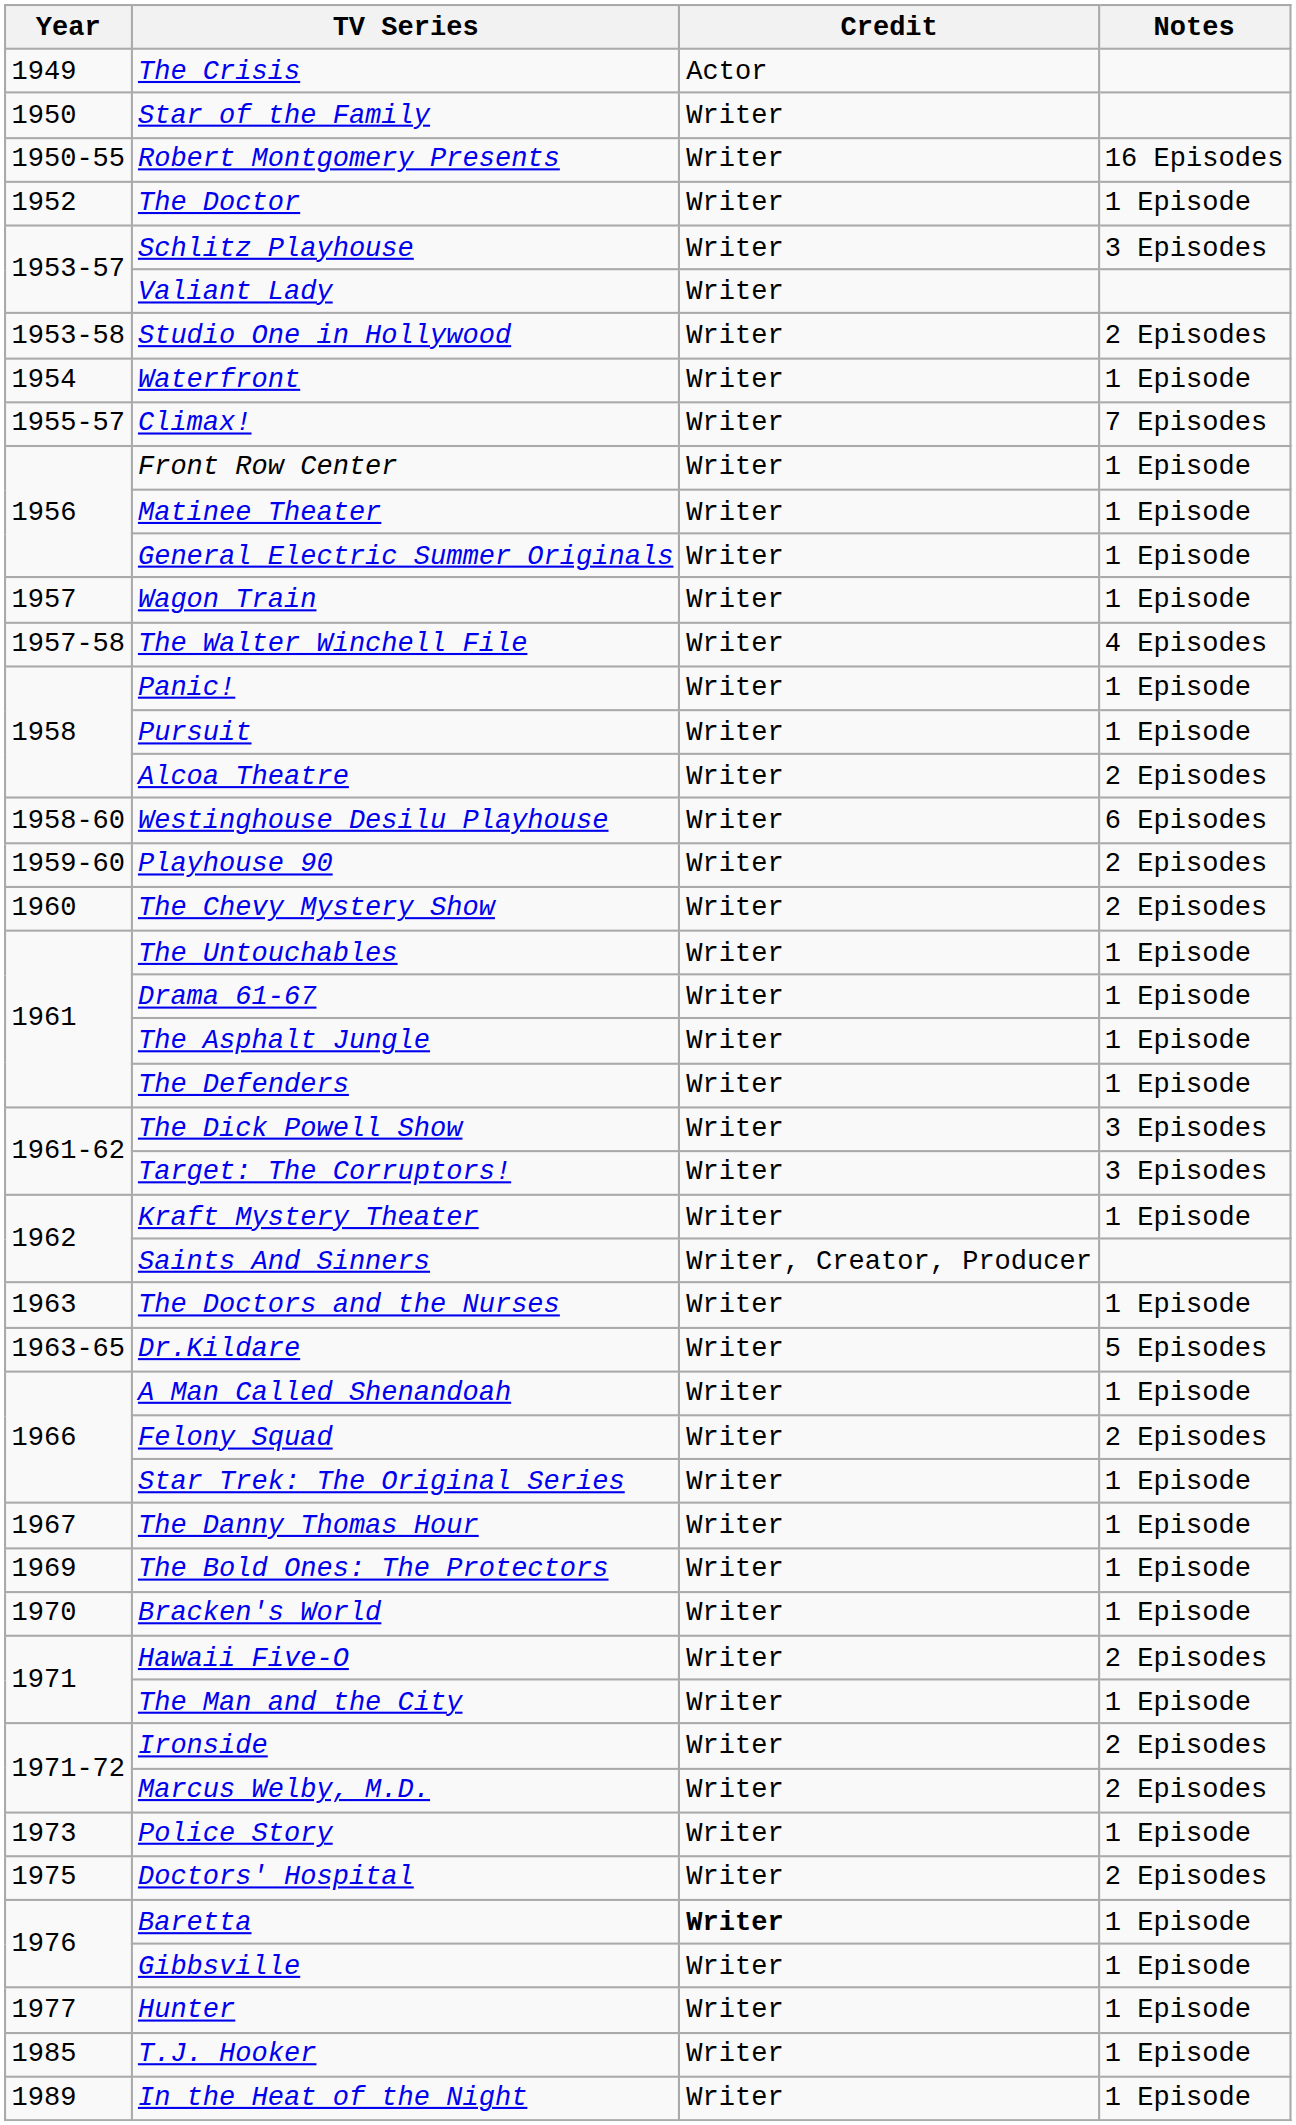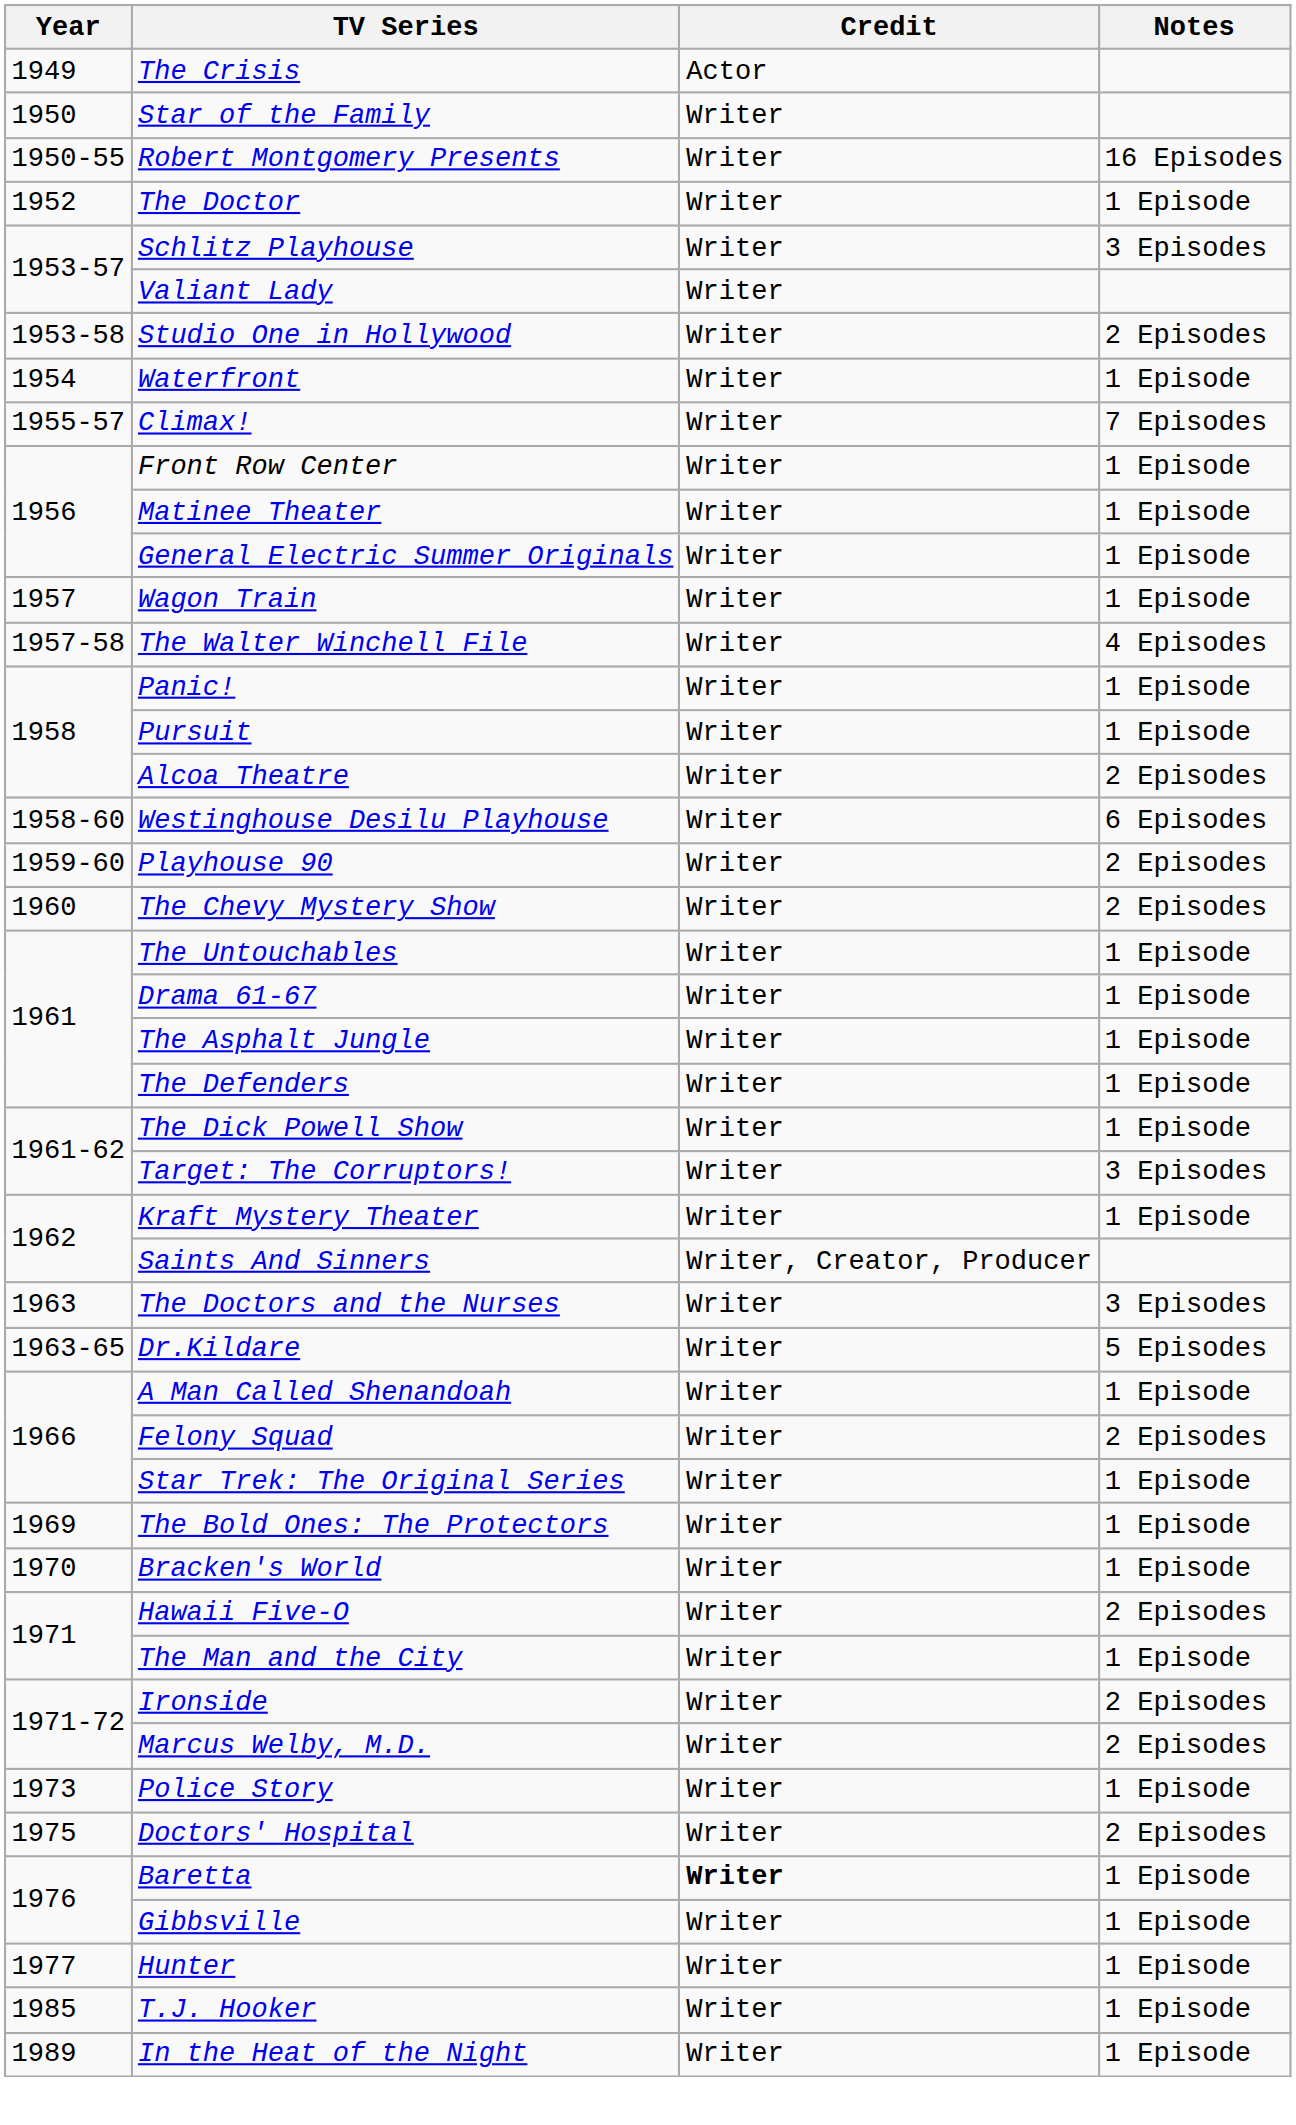 <table class="wikitable">
 <tr>
 <th>Year</th>
 <th>TV Series</th>
 <th>Credit</th>
 <th>Notes</th>
 </tr>
 <tr>
 <td>1949</td>
 <td><em><a href='#'>The Crisis</a></em></td>
 <td>Actor</td>
 <td></td>
 </tr>
 <tr>
 <td>1950</td>
 <td><em><a href='#'>Star of the Family</a></em></td>
 <td>Writer</td>
 <td></td>
 </tr>
 <tr>
 <td>1950-55</td>
 <td><em><a href='#'>Robert Montgomery Presents</a></em></td>
 <td>Writer</td>
 <td>16 Episodes</td>
 </tr>
 <tr>
 <td>1952</td>
 <td><em><a href='#'>The Doctor</a></em></td>
 <td>Writer</td>
 <td>1 Episode</td>
 </tr>
 <tr>
 <td rowspan=2>1953-57</td>
 <td><em><a href='#'>Schlitz Playhouse</a></em></td>
 <td>Writer</td>
 <td>3 Episodes</td>
 </tr>
 <tr>
 <td><em><a href='#'>Valiant Lady</a></em></td>
 <td>Writer</td>
 <td></td>
 </tr>
 <tr>
 <td>1953-58</td>
 <td><em><a href='#'>Studio One in Hollywood</a></em></td>
 <td>Writer</td>
 <td>2 Episodes</td>
 </tr>
 <tr>
 <td>1954</td>
 <td><em><a href='#'>Waterfront</a></em></td>
 <td>Writer</td>
 <td>1 Episode</td>
 </tr>
 <tr>
 <td>1955-57</td>
 <td><em><a href='#'>Climax!</a></em></td>
 <td>Writer</td>
 <td>7 Episodes</td>
 </tr>
 <tr>
 <td rowspan=3>1956</td>
 <td><em>Front Row Center</em></td>
 <td>Writer</td>
 <td>1 Episode</td>
 </tr>
 <tr>
 <td><em><a href='#'>Matinee Theater</a></em></td>
 <td>Writer</td>
 <td>1 Episode</td>
 </tr>
 <tr>
 <td><em><a href='#'>General Electric Summer Originals</a></em></td>
 <td>Writer</td>
 <td>1 Episode</td>
 </tr>
 <tr>
 <td>1957</td>
 <td><em><a href='#'>Wagon Train</a></em></td>
 <td>Writer</td>
 <td>1 Episode</td>
 </tr>
 <tr>
 <td>1957-58</td>
 <td><em><a href='#'>The Walter Winchell File</a></em></td>
 <td>Writer</td>
 <td>4 Episodes</td>
 </tr>
 <tr>
 <td rowspan=3>1958</td>
 <td><em><a href='#'>Panic!</a></em></td>
 <td>Writer</td>
 <td>1 Episode</td>
 </tr>
 <tr>
 <td><em><a href='#'>Pursuit</a></em></td>
 <td>Writer</td>
 <td>1 Episode</td>
 </tr>
 <tr>
 <td><em><a href='#'>Alcoa Theatre</a></em></td>
 <td>Writer</td>
 <td>2 Episodes</td>
 </tr>
 <tr>
 <td>1958-60</td>
 <td><em><a href='#'>Westinghouse Desilu Playhouse</a></em></td>
 <td>Writer</td>
 <td>6 Episodes</td>
 </tr>
 <tr>
 <td>1959-60</td>
 <td><em><a href='#'>Playhouse 90</a></em></td>
 <td>Writer</td>
 <td>2 Episodes</td>
 </tr>
 <tr>
 <td>1960</td>
 <td><em><a href='#'>The Chevy Mystery Show</a></em></td>
 <td>Writer</td>
 <td>2 Episodes</td>
 </tr>
 <tr>
 <td rowspan=4>1961</td>
 <td><em><a href='#'>The Untouchables</a></em></td>
 <td>Writer</td>
 <td>1 Episode</td>
 </tr>
 <tr>
 <td><em><a href='#'>Drama 61-67</a></em></td>
 <td>Writer</td>
 <td>1 Episode</td>
 </tr>
 <tr>
 <td><em><a href='#'>The Asphalt Jungle</a></em></td>
 <td>Writer</td>
 <td>1 Episode</td>
 </tr>
 <tr>
 <td><em><a href='#'>The Defenders</a></em></td>
 <td>Writer</td>
 <td>1 Episode</td>
 </tr>
 <tr>
 <td rowspan=2>1961-62</td>
 <td><em><a href='#'>The Dick Powell Show</a></em></td>
 <td>Writer</td>
-<td>3 Episodes</td>
+<td>1 Episode</td>
 </tr>
 <tr>
 <td><em><a href='#'>Target: The Corruptors!</a></em></td>
 <td>Writer</td>
 <td>3 Episodes</td>
 </tr>
 <tr>
 <td rowspan=2>1962</td>
 <td><em><a href='#'>Kraft Mystery Theater</a></em></td>
 <td>Writer</td>
 <td>1 Episode</td>
 </tr>
 <tr>
 <td><em><a href='#'>Saints And Sinners</a></em></td>
 <td>Writer, Creator, Producer</td>
 <td></td>
 </tr>
 <tr>
 <td>1963</td>
 <td><em><a href='#'>The Doctors and the Nurses</a></em></td>
 <td>Writer</td>
-<td>1 Episode</td>
+<td>3 Episodes</td>
 </tr>
 <tr>
 <td>1963-65</td>
 <td><em><a href='#'>Dr.Kildare</a></em></td>
 <td>Writer</td>
 <td>5 Episodes</td>
 </tr>
 <tr>
 <td rowspan=3>1966</td>
 <td><em><a href='#'>A Man Called Shenandoah</a></em></td>
 <td>Writer</td>
 <td>1 Episode</td>
 </tr>
 <tr>
 <td><em><a href='#'>Felony Squad</a></em></td>
 <td>Writer</td>
 <td>2 Episodes</td>
 </tr>
 <tr>
 <td><em><a href='#'>Star Trek: The Original Series</a></em></td>
-<td>Writer</td>
-<td>1 Episode</td>
-</tr>
-<tr>
-<td>1967</td>
-<td><em><a href='#'>The Danny Thomas Hour</a></em></td>
 <td>Writer</td>
 <td>1 Episode</td>
 </tr>
 <tr>
 <td>1969</td>
 <td><em><a href='#'>The Bold Ones: The Protectors</a></em></td>
 <td>Writer</td>
 <td>1 Episode</td>
 </tr>
 <tr>
 <td>1970</td>
 <td><em><a href='#'>Bracken's World</a></em></td>
 <td>Writer</td>
 <td>1 Episode</td>
 </tr>
 <tr>
 <td rowspan=2>1971</td>
 <td><em><a href='#'>Hawaii Five-O</a></em></td>
 <td>Writer</td>
 <td>2 Episodes</td>
 </tr>
 <tr>
 <td><em><a href='#'>The Man and the City</a></em></td>
 <td>Writer</td>
 <td>1 Episode</td>
 </tr>
 <tr>
 <td rowspan=2>1971-72</td>
 <td><em><a href='#'>Ironside</a></em></td>
 <td>Writer</td>
 <td>2 Episodes</td>
 </tr>
 <tr>
 <td><em><a href='#'>Marcus Welby, M.D.</a></em></td>
 <td>Writer</td>
 <td>2 Episodes</td>
 </tr>
 <tr>
 <td>1973</td>
 <td><em><a href='#'>Police Story</a></em></td>
 <td>Writer</td>
 <td>1 Episode</td>
 </tr>
 <tr>
 <td>1975</td>
 <td><em><a href='#'>Doctors' Hospital</a></em></td>
 <td>Writer</td>
 <td>2 Episodes</td>
 </tr>
 <tr>
 <td rowspan=2>1976</td>
 <td><em><a href='#'>Baretta</a></em></td>
 <td><strong>Writer</strong></td>
 <td>1 Episode</td>
 </tr>
 <tr>
 <td><em><a href='#'>Gibbsville</a></em></td>
 <td>Writer</td>
 <td>1 Episode</td>
 </tr>
 <tr>
 <td>1977</td>
 <td><em><a href='#'>Hunter</a></em></td>
 <td>Writer</td>
 <td>1 Episode</td>
 </tr>
 <tr>
 <td>1985</td>
 <td><em><a href='#'>T.J. Hooker</a></em></td>
 <td>Writer</td>
 <td>1 Episode</td>
 </tr>
 <tr>
 <td>1989</td>
 <td><em><a href='#'>In the Heat of the Night</a></em></td>
 <td>Writer</td>
 <td>1 Episode</td>
 </tr>
 <tr>
 </tr>
 </table>
